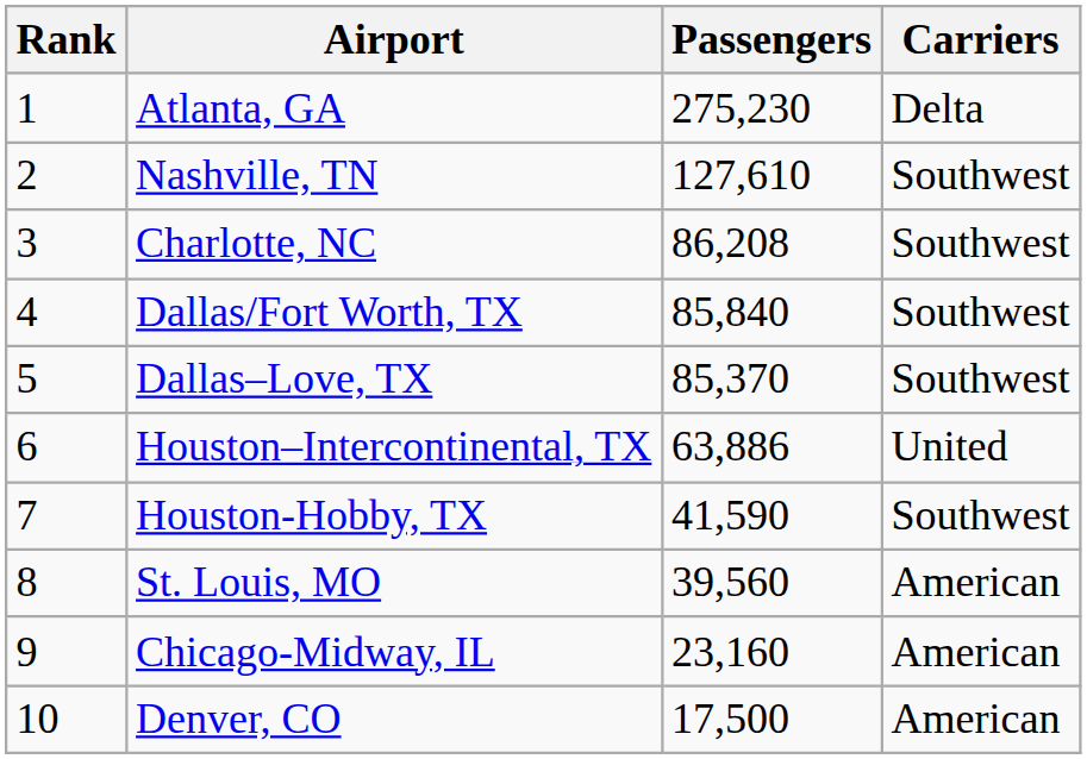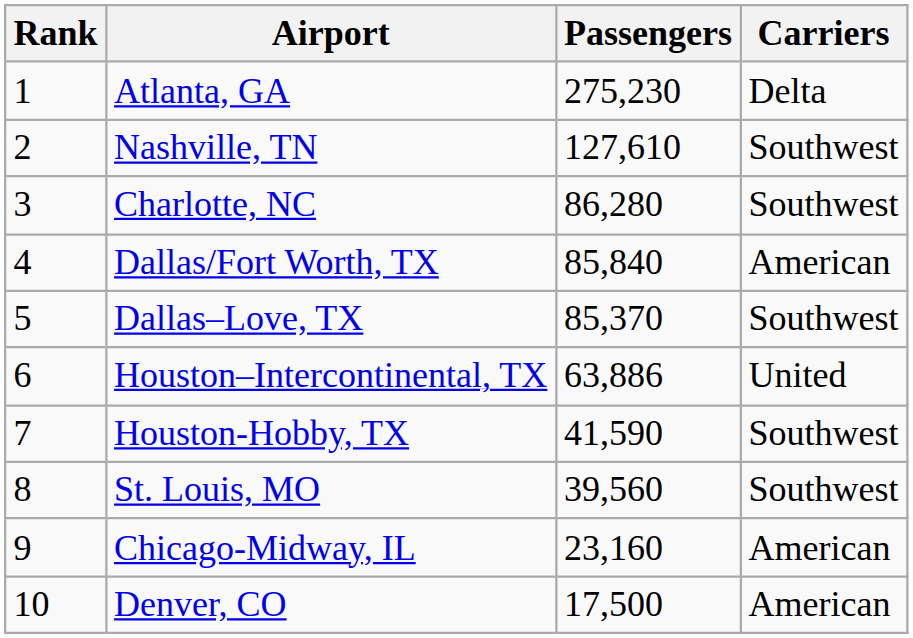 <table class="wikitable">
 <tr>
 <th>Rank</th>
 <th>Airport</th>
 <th>Passengers</th>
 <th>Carriers</th>
 </tr>
 <tr>
 <td>1</td>
 <td> <a href='#'>Atlanta, GA</a></td>
 <td>275,230</td>
 <td>Delta</td>
 </tr>
 <tr>
 <td>2</td>
 <td> <a href='#'>Nashville, TN</a></td>
 <td>127,610</td>
 <td>Southwest</td>
 </tr>
 <tr>
 <td>3</td>
 <td> <a href='#'>Charlotte, NC</a></td>
-<td>86,208</td>
+<td>86,280</td>
 <td>Southwest</td>
 </tr>
 <tr>
 <td>4</td>
 <td> <a href='#'>Dallas/Fort Worth, TX</a></td>
 <td>85,840</td>
-<td>Southwest</td>
+<td>American</td>
 </tr>
 <tr>
 <td>5</td>
 <td> <a href='#'>Dallas–Love, TX</a></td>
 <td>85,370</td>
 <td>Southwest</td>
 </tr>
 <tr>
 <td>6</td>
 <td> <a href='#'>Houston–Intercontinental, TX</a></td>
 <td>63,886</td>
 <td>United</td>
 </tr>
 <tr>
 <td>7</td>
 <td> <a href='#'>Houston-Hobby, TX</a></td>
 <td>41,590</td>
 <td>Southwest</td>
 </tr>
 <tr>
 <td>8</td>
 <td> <a href='#'>St. Louis, MO</a></td>
 <td>39,560</td>
-<td>American</td>
+<td>Southwest</td>
 </tr>
 <tr>
 <td>9</td>
 <td> <a href='#'>Chicago-Midway, IL</a></td>
 <td>23,160</td>
 <td>American</td>
 </tr>
 <tr>
 <td>10</td>
 <td> <a href='#'>Denver, CO</a></td>
 <td>17,500</td>
 <td>American</td>
 </tr>
 </table>
